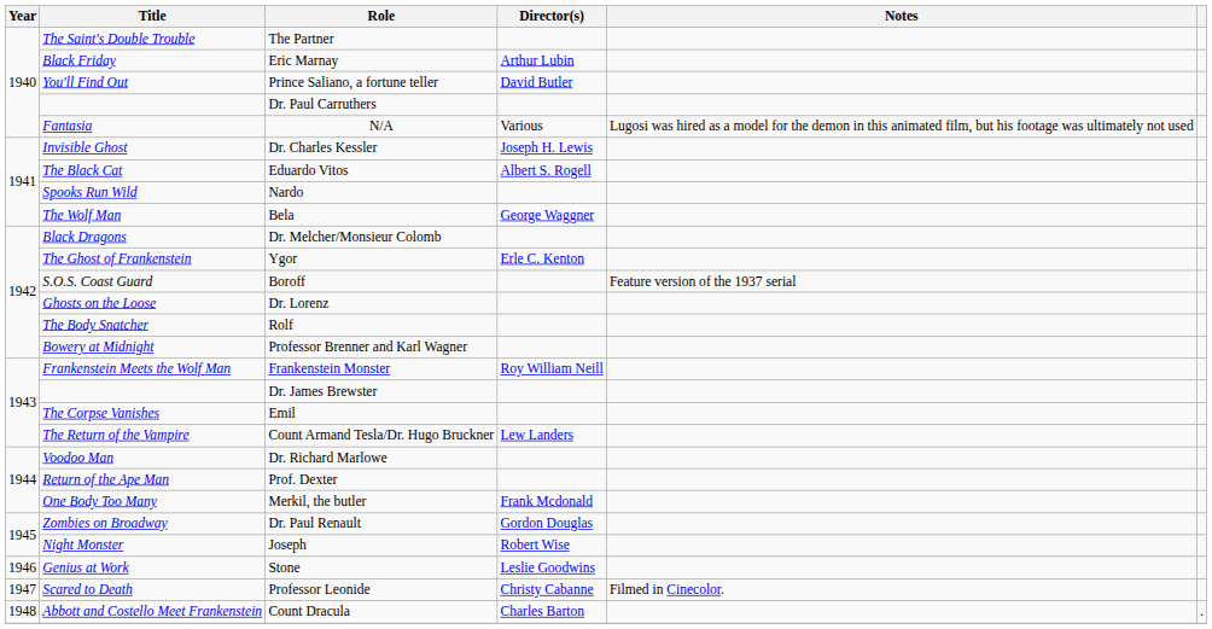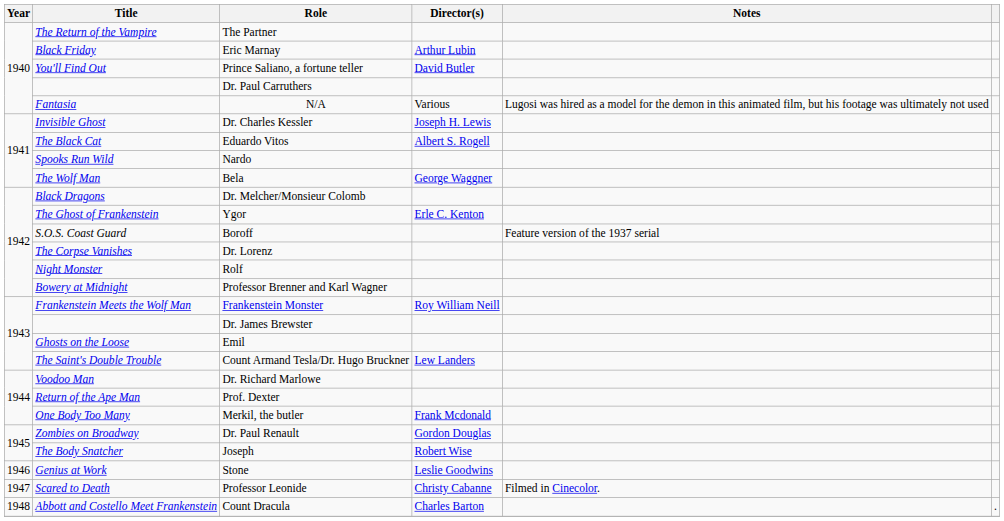 <table class="wikitable plainrowheaders sortable">
 <tr>
 <th scope="col">Year</th>
 <th scope="col">Title</th>
 <th scope="col">Role</th>
 <th scope="col">Director(s)</th>
 <th scope="col" class="unsortable">Notes</th>
 <th scope=col class="unsortable"></th>
 </tr>
 <tr>
 <td rowspan="5">1940</td>
-<td><em><a href='#'>The Saint's Double Trouble</a></em></td>
+<td><em><a href='#'>The Return of the Vampire</a></em></td>
 <td>The Partner</td>
 <td></td>
 <td></td>
 <td></td>
 </tr>
 <tr>
 <td><em><a href='#'>Black Friday</a></em></td>
 <td>Eric Marnay</td>
 <td><a href='#'>Arthur Lubin</a></td>
 <td></td>
 <td></td>
 </tr>
 <tr>
 <td><em><a href='#'>You'll Find Out</a></em></td>
 <td>Prince Saliano, a fortune teller</td>
 <td><a href='#'>David Butler</a></td>
 <td></td>
 <td></td>
 </tr>
 <tr>
 <td></td>
 <td>Dr. Paul Carruthers</td>
 <td></td>
 <td></td>
 <td></td>
 </tr>
 <tr>
 <td><em><a href='#'>Fantasia</a></em></td>
 <td style="text-align:center;">N/A</td>
 <td>Various</td>
 <td>Lugosi was hired as a model for the demon in this animated film, but his footage was ultimately not used</td>
 <td></td>
 </tr>
 <tr>
 <td rowspan="4">1941</td>
 <td><em><a href='#'>Invisible Ghost</a></em></td>
 <td>Dr. Charles Kessler</td>
 <td><a href='#'>Joseph H. Lewis</a></td>
 <td></td>
 <td></td>
 </tr>
 <tr>
 <td><em><a href='#'>The Black Cat</a></em></td>
 <td>Eduardo Vitos</td>
 <td><a href='#'>Albert S. Rogell</a></td>
 <td></td>
 <td></td>
 </tr>
 <tr>
 <td><em><a href='#'>Spooks Run Wild</a></em></td>
 <td>Nardo</td>
 <td></td>
 <td></td>
 <td></td>
 </tr>
 <tr>
 <td><em><a href='#'>The Wolf Man</a></em></td>
 <td>Bela</td>
 <td><a href='#'>George Waggner</a></td>
 <td></td>
 <td></td>
 </tr>
 <tr>
 <td rowspan="6">1942</td>
 <td><em><a href='#'>Black Dragons</a></em></td>
 <td>Dr. Melcher/Monsieur Colomb</td>
 <td></td>
 <td></td>
 <td></td>
 </tr>
 <tr>
 <td><em><a href='#'>The Ghost of Frankenstein</a></em></td>
 <td>Ygor</td>
 <td><a href='#'>Erle C. Kenton</a></td>
 <td></td>
 <td></td>
 </tr>
 <tr>
 <td><em>S.O.S. Coast Guard</em></td>
 <td>Boroff</td>
 <td></td>
 <td>Feature version of the 1937 serial</td>
 <td></td>
 </tr>
 <tr>
-<td><em><a href='#'>Ghosts on the Loose</a></em></td>
+<td><em><a href='#'>The Corpse Vanishes</a></em></td>
 <td>Dr. Lorenz</td>
 <td></td>
 <td></td>
 <td></td>
 </tr>
 <tr>
-<td><em><a href='#'>The Body Snatcher</a></em></td>
+<td><em><a href='#'>Night Monster</a></em></td>
 <td>Rolf</td>
 <td></td>
 <td></td>
 <td></td>
 </tr>
 <tr>
 <td><em><a href='#'>Bowery at Midnight</a></em></td>
 <td>Professor Brenner and Karl Wagner</td>
 <td></td>
 <td></td>
 <td></td>
 </tr>
 <tr>
 <td rowspan="4">1943</td>
 <td><em><a href='#'>Frankenstein Meets the Wolf Man</a></em></td>
 <td><a href='#'>Frankenstein Monster</a></td>
 <td><a href='#'>Roy William Neill</a></td>
 <td></td>
 <td></td>
 </tr>
 <tr>
 <td></td>
 <td>Dr. James Brewster</td>
 <td></td>
 <td></td>
 <td></td>
 </tr>
 <tr>
-<td><em><a href='#'>The Corpse Vanishes</a></em></td>
+<td><em><a href='#'>Ghosts on the Loose</a></em></td>
 <td>Emil</td>
 <td></td>
 <td></td>
 <td></td>
 </tr>
 <tr>
-<td><em><a href='#'>The Return of the Vampire</a></em></td>
+<td><em><a href='#'>The Saint's Double Trouble</a></em></td>
 <td>Count Armand Tesla/Dr. Hugo Bruckner</td>
 <td><a href='#'>Lew Landers</a></td>
 <td></td>
 <td></td>
 </tr>
 <tr>
 <td rowspan="3">1944</td>
 <td><em><a href='#'>Voodoo Man</a></em></td>
 <td>Dr. Richard Marlowe</td>
 <td></td>
 <td></td>
 <td></td>
 </tr>
 <tr>
 <td><em><a href='#'>Return of the Ape Man</a></em></td>
 <td>Prof. Dexter</td>
 <td></td>
 <td></td>
 <td></td>
 </tr>
 <tr>
 <td><em><a href='#'>One Body Too Many</a></em></td>
 <td>Merkil, the butler</td>
 <td><a href='#'>Frank Mcdonald</a></td>
 <td></td>
 <td></td>
 </tr>
 <tr>
 <td rowspan="2">1945</td>
 <td><em><a href='#'>Zombies on Broadway</a></em></td>
 <td>Dr. Paul Renault</td>
 <td><a href='#'>Gordon Douglas</a></td>
 <td></td>
 <td></td>
 </tr>
 <tr>
-<td><em><a href='#'>Night Monster</a></em></td>
+<td><em><a href='#'>The Body Snatcher</a></em></td>
 <td>Joseph</td>
 <td><a href='#'>Robert Wise</a></td>
 <td></td>
 <td></td>
 </tr>
 <tr>
 <td rowspan="1">1946</td>
 <td><em><a href='#'>Genius at Work</a></em></td>
 <td>Stone</td>
 <td><a href='#'>Leslie Goodwins</a></td>
 <td></td>
 <td></td>
 </tr>
 <tr>
 <td rowspan="1">1947</td>
 <td><em><a href='#'>Scared to Death</a></em></td>
 <td>Professor Leonide</td>
 <td><a href='#'>Christy Cabanne</a></td>
 <td>Filmed in <a href='#'>Cinecolor</a>.</td>
 <td></td>
 </tr>
 <tr>
 <td rowspan="1">1948</td>
 <td><em><a href='#'>Abbott and Costello Meet Frankenstein</a></em></td>
 <td>Count Dracula</td>
 <td><a href='#'>Charles Barton</a></td>
 <td></td>
 <td>.</td>
 </tr>
 <tr>
 </tr>
 </table>
